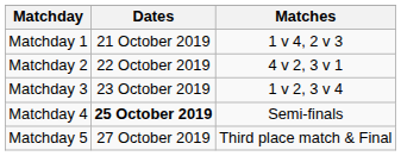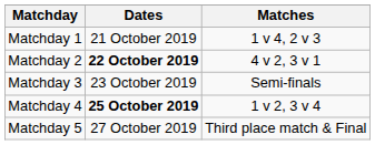 <table class="wikitable" style="text-align:center">
 <tr>
 </tr>
 <tr>
 <th>Matchday</th>
 <th>Dates</th>
 <th>Matches</th>
 </tr>
 <tr>
 <td>Matchday 1</td>
 <td>21 October 2019</td>
 <td>1 v 4, 2 v 3</td>
 </tr>
 <tr>
 <td>Matchday 2</td>
-<td>22 October 2019</td>
+<td><strong>22 October 2019</strong></td>
 <td>4 v 2, 3 v 1</td>
 </tr>
 <tr>
 <td>Matchday 3</td>
 <td>23 October 2019</td>
-<td>1 v 2, 3 v 4</td>
+<td>Semi-finals</td>
 </tr>
 <tr>
 <td>Matchday 4</td>
 <td><strong>25 October 2019</strong></td>
-<td>Semi-finals</td>
+<td>1 v 2, 3 v 4</td>
 </tr>
 <tr>
 <td>Matchday 5</td>
 <td>27 October 2019</td>
 <td>Third place match & Final</td>
 </tr>
 </table>
